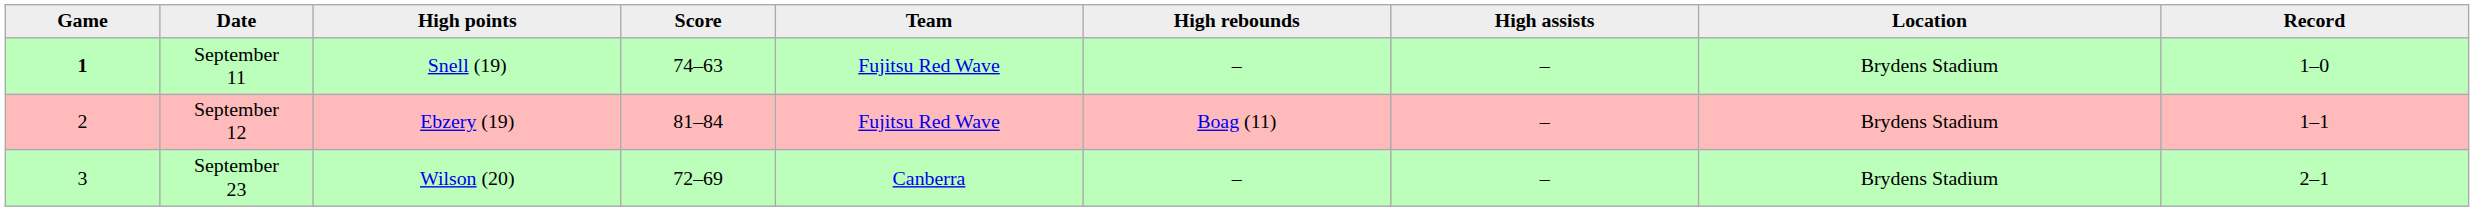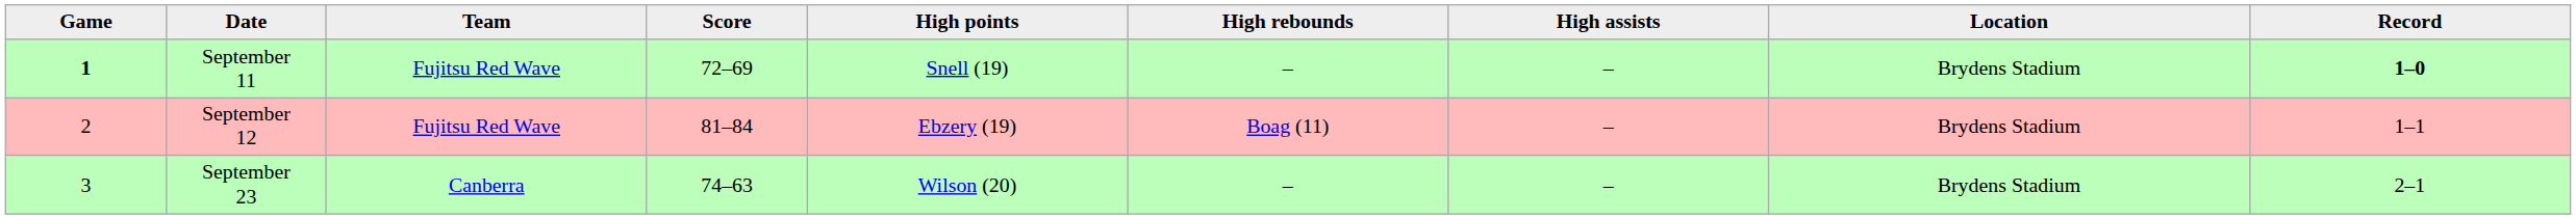 <table class="wikitable" style="font-size:90%; text-align: center; width: 90%; margin:1em auto;">
 <tr>
 <th style="background:#eee; width: 5%;">Game</th>
 <th style="background:#eee; width: 5%;">Date</th>
+<th style="background:#eee; width: 10%;">Team</th>
+<th style="background:#eee; width: 5%;">Score</th>
 <th style="background:#eee; width: 10%;">High points</th>
-<th style="background:#eee; width: 5%;">Score</th>
-<th style="background:#eee; width: 10%;">Team</th>
 <th style="background:#eee; width: 10%;">High rebounds</th>
 <th style="background:#eee; width: 10%;">High assists</th>
 <th style="background:#eee; width: 15%;">Location</th>
 <th style="background:#eee; width: 10%;">Record</th>
 </tr>
 <tr style= "background:#bfb;">
 <td><strong>1</strong></td>
 <td>September <br> 11</td>
+<td><a href='#'>Fujitsu Red Wave</a></td>
+<td>72–69</td>
 <td><a href='#'>Snell</a> (19)</td>
-<td>74–63</td>
-<td><a href='#'>Fujitsu Red Wave</a></td>
 <td>–</td>
 <td>–</td>
 <td>Brydens Stadium</td>
-<td>1–0</td>
+<td><strong>1–0</strong></td>
 </tr>
 <tr style= "background:#fbb;">
 <td>2</td>
 <td>September <br> 12</td>
+<td><a href='#'>Fujitsu Red Wave</a></td>
+<td>81–84</td>
 <td><a href='#'>Ebzery</a> (19)</td>
-<td>81–84</td>
-<td><a href='#'>Fujitsu Red Wave</a></td>
 <td><a href='#'>Boag</a> (11)</td>
 <td>–</td>
 <td>Brydens Stadium</td>
 <td>1–1</td>
 </tr>
 <tr style= "background:#bfb;">
 <td>3</td>
 <td>September <br> 23</td>
+<td><a href='#'>Canberra</a></td>
+<td>74–63</td>
 <td><a href='#'>Wilson</a> (20)</td>
-<td>72–69</td>
-<td><a href='#'>Canberra</a></td>
 <td>–</td>
 <td>–</td>
 <td>Brydens Stadium</td>
 <td>2–1</td>
 </tr>
 </table>
